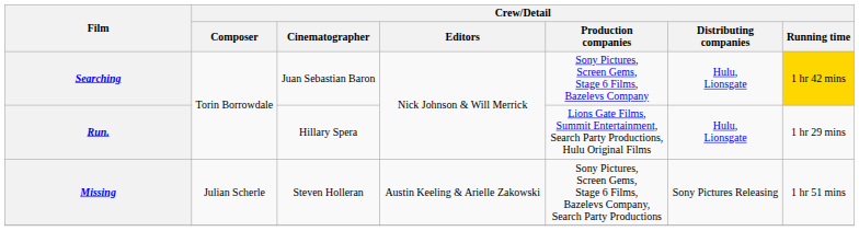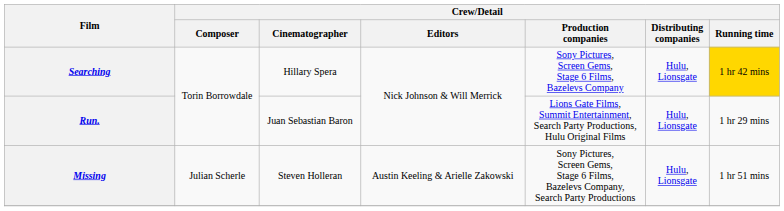 <table class="wikitable" style="text-align:center; width:99%;">
 <tr>
 <th rowspan="2" style="width:22%;">Film</th>
 <th colspan="7">Crew/Detail</th>
 </tr>
 <tr>
 <th style="text-align:center;">Composer</th>
 <th style="text-align:center;">Cinematographer</th>
 <th style="text-align:center;">Editors</th>
 <th style="text-align:center;">Production <br>companies</th>
 <th style="text-align:center;">Distributing <br>companies</th>
 <th style="text-align:center;">Running time</th>
 </tr>
 <tr>
 <th><em><a href='#'>Searching</a></em></th>
 <td rowspan="2">Torin Borrowdale</td>
-<td>Juan Sebastian Baron</td>
+<td>Hillary Spera</td>
 <td rowspan="2">Nick Johnson & Will Merrick</td>
 <td><a href='#'>Sony Pictures</a>, <br><a href='#'>Screen Gems</a>, <br><a href='#'>Stage 6 Films</a>, <br><a href='#'>Bazelevs Company</a></td>
 <td><a href='#'>Hulu</a>, <br><a href='#'>Lionsgate</a></td>
 <td style="background: gold;">1 hr 42 mins</td>
 </tr>
 <tr>
 <th><em><a href='#'>Run.</a></em></th>
-<td>Hillary Spera</td>
+<td>Juan Sebastian Baron</td>
 <td><a href='#'>Lions Gate Films</a>, <br><a href='#'>Summit Entertainment</a>, <br>Search Party Productions, <br>Hulu Original Films</td>
 <td><a href='#'>Hulu</a>, <br><a href='#'>Lionsgate</a></td>
 <td>1 hr 29 mins</td>
 </tr>
 <tr>
 <th><em><a href='#'>Missing</a></em></th>
 <td>Julian Scherle</td>
 <td>Steven Holleran</td>
 <td>Austin Keeling & Arielle Zakowski</td>
 <td>Sony Pictures, <br>Screen Gems, <br>Stage 6 Films, <br>Bazelevs Company, <br>Search Party Productions</td>
-<td>Sony Pictures Releasing</td>
+<td><a href='#'>Hulu</a>, <br><a href='#'>Lionsgate</a></td>
 <td>1 hr 51 mins</td>
 </tr>
 <tr>
 </tr>
 </table>
